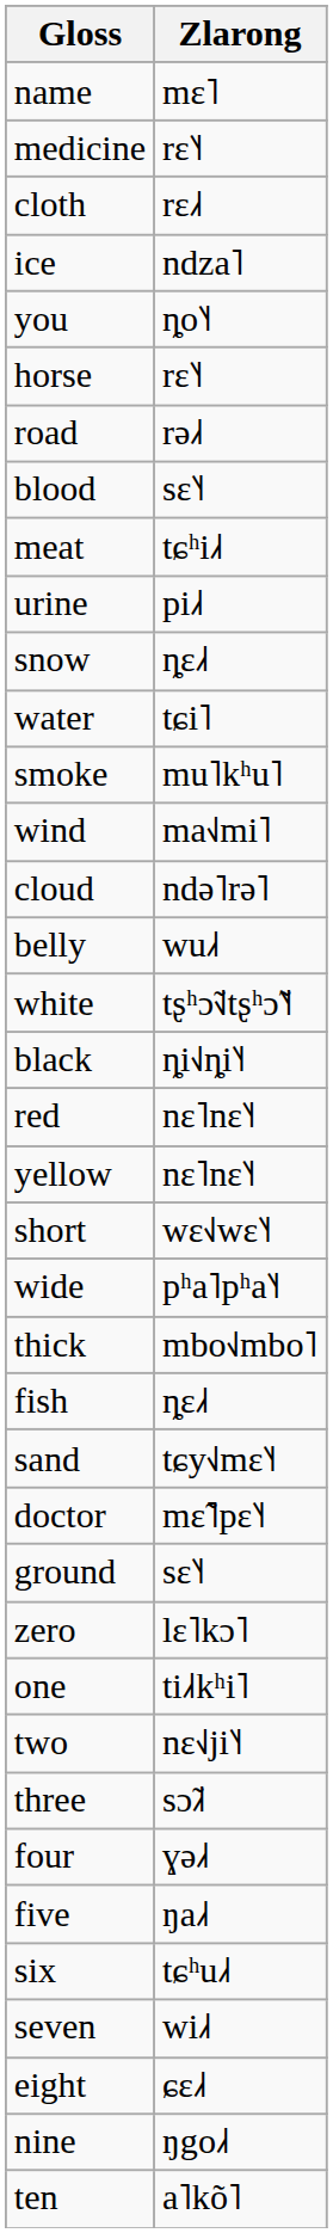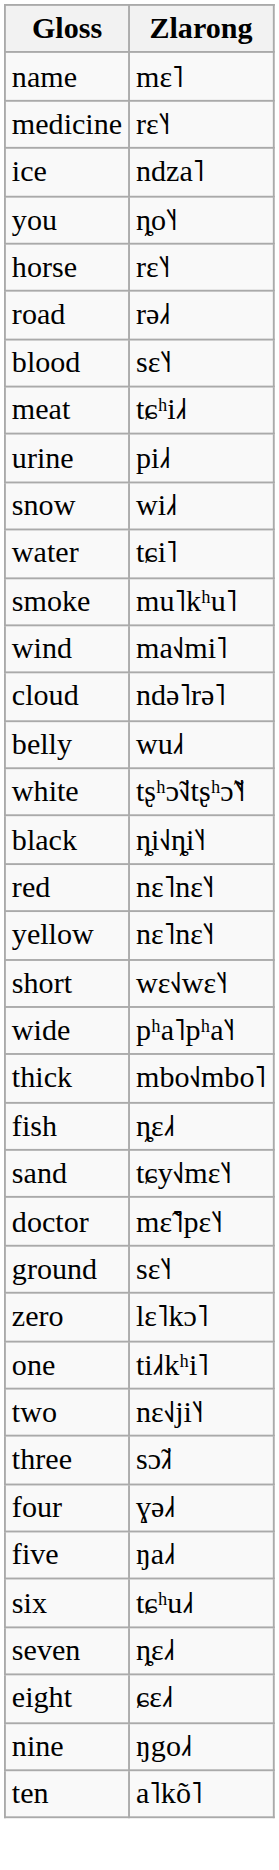 <table class="wikitable" sortable">
 <tr>
 <th>Gloss</th>
 <th>Zlarong</th>
 </tr>
 <tr>
 <td>name</td>
 <td>mɛ˥</td>
 </tr>
 <tr>
 <td>medicine</td>
 <td>rɛ˥˧</td>
-</tr>
-<tr>
-<td>cloth</td>
-<td>rɛ˩˧</td>
 </tr>
 <tr>
 <td>ice</td>
 <td>ndza˥</td>
 </tr>
 <tr>
 <td>you</td>
 <td>ȵo˥˧</td>
 </tr>
 <tr>
 <td>horse</td>
 <td>rɛ˥˧</td>
 </tr>
 <tr>
 <td>road</td>
 <td>rə˩˧</td>
 </tr>
 <tr>
 <td>blood</td>
 <td>sɛ˥˧</td>
 </tr>
 <tr>
 <td>meat</td>
 <td>tɕʰi˩˧</td>
 </tr>
 <tr>
 <td>urine</td>
 <td>pi˩˧</td>
 </tr>
 <tr>
 <td>snow</td>
-<td>ȵɛ˩˧</td>
+<td>wi˩˧</td>
 </tr>
 <tr>
 <td>water</td>
 <td>tɕi˥</td>
 </tr>
 <tr>
 <td>smoke</td>
 <td>mu˥kʰu˥</td>
 </tr>
 <tr>
 <td>wind</td>
 <td>ma˧˩mi˥</td>
 </tr>
 <tr>
 <td>cloud</td>
 <td>ndə˥rə˥</td>
 </tr>
 <tr>
 <td>belly</td>
 <td>wu˩˧</td>
 </tr>
 <tr>
 <td>white</td>
 <td>tʂʰɔ̃˧˩tʂʰɔ̃˥˧</td>
 </tr>
 <tr>
 <td>black</td>
 <td>ȵi˧˩ȵi˥˧</td>
 </tr>
 <tr>
 <td>red</td>
 <td>nɛ˥nɛ˥˧</td>
 </tr>
 <tr>
 <td>yellow</td>
 <td>nɛ˥nɛ˥˧</td>
 </tr>
 <tr>
 <td>short</td>
 <td>wɛ˧˩wɛ˥˧</td>
 </tr>
 <tr>
 <td>wide</td>
 <td>pʰa˥pʰa˥˧</td>
 </tr>
 <tr>
 <td>thick</td>
 <td>mbo˧˩mbo˥</td>
 </tr>
 <tr>
 <td>fish</td>
 <td>ȵɛ˩˧</td>
 </tr>
 <tr>
 <td>sand</td>
 <td>tɕy˧˩mɛ˥˧</td>
 </tr>
 <tr>
 <td>doctor</td>
 <td>mɛ̃˥pɛ˥˧</td>
 </tr>
 <tr>
 <td>ground</td>
 <td>sɛ˥˧</td>
 </tr>
 <tr>
 <td>zero</td>
 <td>lɛ˥kɔ˥</td>
 </tr>
 <tr>
 <td>one</td>
 <td>ti˩˧kʰi˥</td>
 </tr>
 <tr>
 <td>two</td>
 <td>nɛ˧˩ji˥˧</td>
 </tr>
 <tr>
 <td>three</td>
 <td>sɔ̃˩˧</td>
 </tr>
 <tr>
 <td>four</td>
 <td>ɣə˩˧</td>
 </tr>
 <tr>
 <td>five</td>
 <td>ŋa˩˧</td>
 </tr>
 <tr>
 <td>six</td>
 <td>tɕʰu˩˧</td>
 </tr>
 <tr>
 <td>seven</td>
-<td>wi˩˧</td>
+<td>ȵɛ˩˧</td>
 </tr>
 <tr>
 <td>eight</td>
 <td>ɕɛ˩˧</td>
 </tr>
 <tr>
 <td>nine</td>
 <td>ŋgo˩˧</td>
 </tr>
 <tr>
 <td>ten</td>
 <td>a˥kõ˥</td>
 </tr>
 </table>
